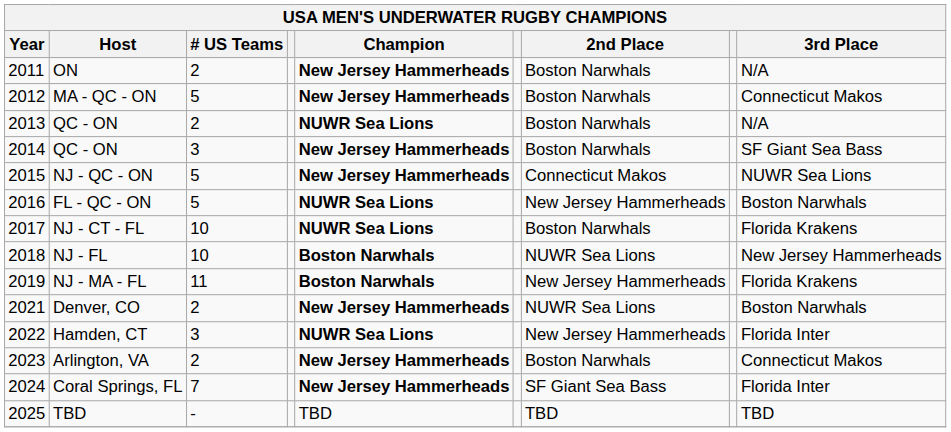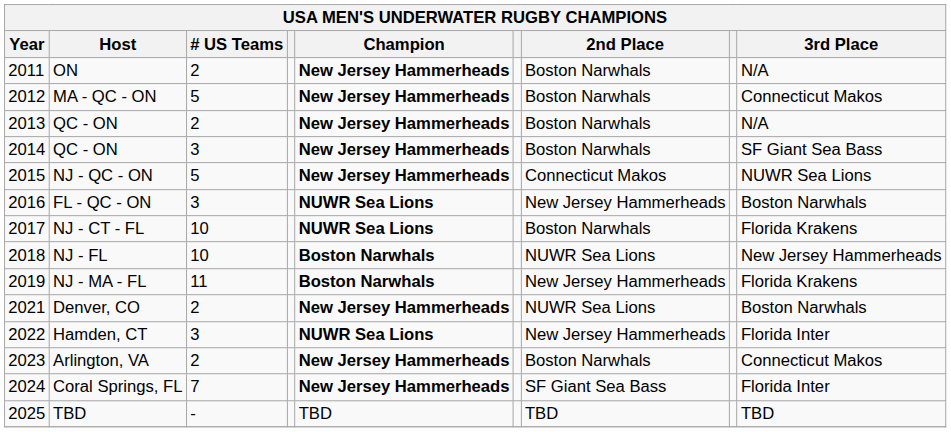 <table class="wikitable">
 <tr>
 <th colspan="9">USA MEN'S UNDERWATER RUGBY CHAMPIONS</th>
 </tr>
 <tr>
 <th>Year</th>
 <th>Host</th>
 <th># US Teams</th>
 <th></th>
 <th>Champion</th>
 <th></th>
 <th>2nd Place</th>
 <th></th>
 <th>3rd Place</th>
 </tr>
 <tr>
 <td>2011</td>
 <td>ON</td>
 <td>2</td>
 <td></td>
 <td><strong>New Jersey Hammerheads</strong></td>
 <td></td>
 <td>Boston Narwhals</td>
 <td></td>
 <td>N/A</td>
 </tr>
 <tr>
 <td>2012</td>
 <td>MA - QC - ON</td>
 <td>5</td>
 <td></td>
 <td><strong>New Jersey Hammerheads</strong></td>
 <td></td>
 <td>Boston Narwhals</td>
 <td></td>
 <td>Connecticut Makos</td>
 </tr>
 <tr>
 <td>2013</td>
 <td>QC - ON</td>
 <td>2</td>
 <td></td>
-<td><strong>NUWR Sea Lions</strong></td>
+<td><strong>New Jersey Hammerheads</strong></td>
 <td></td>
 <td>Boston Narwhals</td>
 <td></td>
 <td>N/A</td>
 </tr>
 <tr>
 <td>2014</td>
 <td>QC - ON</td>
 <td>3</td>
 <td></td>
 <td><strong>New Jersey Hammerheads</strong></td>
 <td></td>
 <td>Boston Narwhals</td>
 <td></td>
 <td>SF Giant Sea Bass</td>
 </tr>
 <tr>
 <td>2015</td>
 <td>NJ - QC - ON</td>
 <td>5</td>
 <td></td>
 <td><strong>New Jersey Hammerheads</strong></td>
 <td></td>
 <td>Connecticut Makos</td>
 <td></td>
 <td>NUWR Sea Lions</td>
 </tr>
 <tr>
 <td>2016</td>
 <td>FL - QC - ON</td>
-<td>5</td>
+<td>3</td>
 <td></td>
 <td><strong>NUWR Sea Lions</strong></td>
 <td></td>
 <td>New Jersey Hammerheads</td>
 <td></td>
 <td>Boston Narwhals</td>
 </tr>
 <tr>
 <td>2017</td>
 <td>NJ - CT - FL</td>
 <td>10</td>
 <td></td>
 <td><strong>NUWR Sea Lions</strong></td>
 <td></td>
 <td>Boston Narwhals</td>
 <td></td>
 <td>Florida Krakens</td>
 </tr>
 <tr>
 <td>2018</td>
 <td>NJ - FL</td>
 <td>10</td>
 <td></td>
 <td><strong>Boston Narwhals</strong></td>
 <td></td>
 <td>NUWR Sea Lions</td>
 <td></td>
 <td>New Jersey Hammerheads</td>
 </tr>
 <tr>
 <td>2019</td>
 <td>NJ - MA - FL</td>
 <td>11</td>
 <td></td>
 <td><strong>Boston Narwhals</strong></td>
 <td></td>
 <td>New Jersey Hammerheads</td>
 <td></td>
 <td>Florida Krakens</td>
 </tr>
 <tr>
 <td>2021</td>
 <td>Denver, CO</td>
 <td>2</td>
 <td></td>
 <td><strong>New Jersey Hammerheads</strong></td>
 <td></td>
 <td>NUWR Sea Lions</td>
 <td></td>
 <td>Boston Narwhals</td>
 </tr>
 <tr>
 <td>2022</td>
 <td>Hamden, CT</td>
 <td>3</td>
 <td></td>
 <td><strong>NUWR Sea Lions</strong></td>
 <td></td>
 <td>New Jersey Hammerheads</td>
 <td></td>
 <td>Florida Inter</td>
 </tr>
 <tr>
 <td>2023</td>
 <td>Arlington, VA</td>
 <td>2</td>
 <td></td>
 <td><strong>New Jersey Hammerheads</strong></td>
 <td></td>
 <td>Boston Narwhals</td>
 <td></td>
 <td>Connecticut Makos</td>
 </tr>
 <tr>
 <td>2024</td>
 <td>Coral Springs, FL</td>
 <td>7</td>
 <td></td>
 <td><strong>New Jersey Hammerheads</strong></td>
 <td></td>
 <td>SF Giant Sea Bass</td>
 <td></td>
 <td>Florida Inter</td>
 </tr>
 <tr>
 <td>2025</td>
 <td>TBD</td>
 <td>-</td>
 <td></td>
 <td>TBD</td>
 <td></td>
 <td>TBD</td>
 <td></td>
 <td>TBD</td>
 </tr>
 <tr>
 </tr>
 </table>
